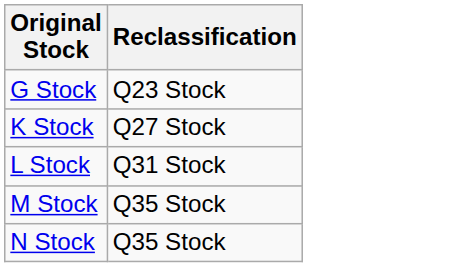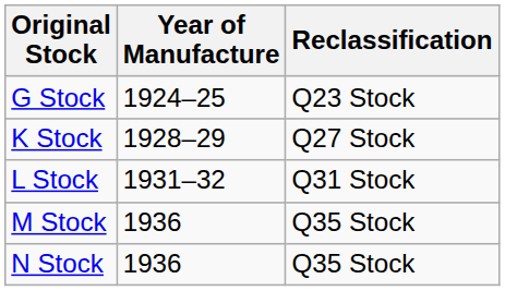 <table class="wikitable">
 <tr>
 <th>Original<br>Stock</th>
+<th>Year of<br>Manufacture</th>
 <th>Reclassification</th>
 </tr>
 <tr>
 <td><a href='#'>G Stock</a></td>
+<td>1924–25</td>
 <td>Q23 Stock</td>
 </tr>
 <tr>
 <td><a href='#'>K Stock</a></td>
+<td>1928–29</td>
 <td>Q27 Stock</td>
 </tr>
 <tr>
 <td><a href='#'>L Stock</a></td>
+<td>1931–32</td>
 <td>Q31 Stock</td>
 </tr>
 <tr>
 <td><a href='#'>M Stock</a></td>
+<td>1936</td>
 <td>Q35 Stock</td>
 </tr>
 <tr>
 <td><a href='#'>N Stock</a></td>
+<td>1936</td>
 <td>Q35 Stock</td>
 </tr>
 </table>
